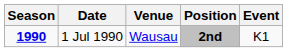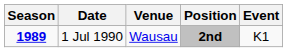 <table class="wikitable" style="text-align:center; font-size:95%;">
 <tr>
 <th>Season</th>
 <th>Date</th>
 <th>Venue</th>
 <th>Position</th>
 <th>Event</th>
 </tr>
 <tr>
-<td><strong><a href='#'>1990</a></strong></td>
+<td><strong><a href='#'>1989</a></strong></td>
 <td align=right>1 Jul 1990</td>
 <td align=left><a href='#'>Wausau</a></td>
 <td bgcolor=silver><strong>2nd</strong></td>
 <td>K1</td>
 </tr>
 </table>
